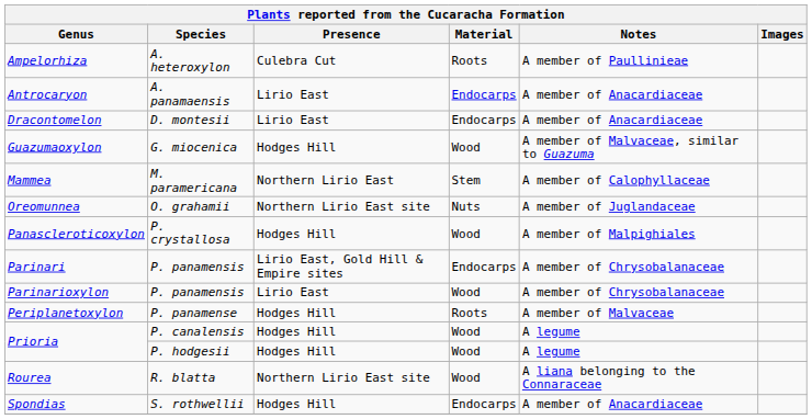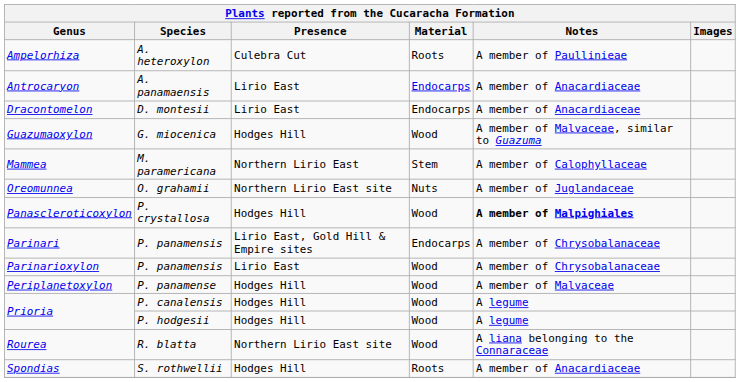 <table class="wikitable" align="center">
 <tr>
 <th colspan="6" align="center"><strong><a href='#'>Plants</a> reported from the Cucaracha Formation</strong></th>
 </tr>
 <tr>
 <th>Genus</th>
 <th>Species</th>
 <th>Presence</th>
 <th><strong>Material</strong></th>
 <th>Notes</th>
 <th>Images</th>
 </tr>
 <tr>
 <td><em><a href='#'>Ampelorhiza</a></em></td>
 <td><em>A. heteroxylon</em></td>
 <td>Culebra Cut</td>
 <td>Roots</td>
 <td>A member of <a href='#'>Paullinieae</a></td>
 <td></td>
 </tr>
 <tr>
 <td><em><a href='#'>Antrocaryon</a></em></td>
 <td><em>A. panamaensis</em></td>
 <td>Lirio East</td>
 <td><a href='#'>Endocarps</a></td>
 <td>A member of <a href='#'>Anacardiaceae</a></td>
 <td></td>
 </tr>
 <tr>
 <td><em><a href='#'>Dracontomelon</a></em></td>
 <td><em>D. montesii</em></td>
 <td>Lirio East</td>
 <td>Endocarps</td>
 <td>A member of <a href='#'>Anacardiaceae</a></td>
 <td></td>
 </tr>
 <tr>
 <td><em><a href='#'>Guazumaoxylon</a></em></td>
 <td><em>G. miocenica</em></td>
 <td>Hodges Hill</td>
 <td>Wood</td>
 <td>A member of <a href='#'>Malvaceae</a>, similar to <em><a href='#'>Guazuma</a></em></td>
 <td></td>
 </tr>
 <tr>
 <td><em><a href='#'>Mammea</a></em></td>
 <td><em>M. paramericana</em></td>
 <td>Northern Lirio East</td>
 <td>Stem</td>
 <td>A member of <a href='#'>Calophyllaceae</a></td>
 <td></td>
 </tr>
 <tr>
 <td><em><a href='#'>Oreomunnea</a></em></td>
 <td><em>O. grahamii</em></td>
 <td>Northern Lirio East site</td>
 <td>Nuts</td>
 <td>A member of <a href='#'>Juglandaceae</a></td>
 <td></td>
 </tr>
 <tr>
 <td><em><a href='#'>Panascleroticoxylon</a></em></td>
 <td><em>P. crystallosa</em></td>
 <td>Hodges Hill</td>
 <td>Wood</td>
-<td>A member of <a href='#'>Malpighiales</a></td>
+<td><strong>A member of <a href='#'>Malpighiales</a></strong></td>
 <td></td>
 </tr>
 <tr>
 <td><em><a href='#'>Parinari</a></em></td>
 <td><em>P. panamensis</em></td>
 <td>Lirio East, Gold Hill & Empire sites</td>
 <td>Endocarps</td>
 <td>A member of <a href='#'>Chrysobalanaceae</a></td>
 <td></td>
 </tr>
 <tr>
 <td><em><a href='#'>Parinarioxylon</a></em></td>
 <td><em>P. panamensis</em></td>
 <td>Lirio East</td>
 <td>Wood</td>
 <td>A member of <a href='#'>Chrysobalanaceae</a></td>
 <td></td>
 </tr>
 <tr>
 <td><em><a href='#'>Periplanetoxylon</a></em></td>
 <td><em>P. panamense</em></td>
 <td>Hodges Hill</td>
-<td>Roots</td>
+<td>Wood</td>
 <td>A member of <a href='#'>Malvaceae</a></td>
 <td></td>
 </tr>
 <tr>
 <td rowspan="2"><em><a href='#'>Prioria</a></em></td>
 <td><em>P. canalensis</em></td>
 <td>Hodges Hill</td>
 <td>Wood</td>
 <td>A <a href='#'>legume</a></td>
 <td></td>
 </tr>
 <tr>
 <td><em>P. hodgesii</em></td>
 <td>Hodges Hill</td>
 <td>Wood</td>
 <td>A <a href='#'>legume</a></td>
 <td></td>
 </tr>
 <tr>
 <td><em><a href='#'>Rourea</a></em></td>
 <td><em>R. blatta</em></td>
 <td>Northern Lirio East site</td>
 <td>Wood</td>
 <td>A <a href='#'>liana</a> belonging to the <a href='#'>Connaraceae</a></td>
 <td></td>
 </tr>
 <tr>
 <td><em><a href='#'>Spondias</a></em></td>
 <td><em>S. rothwellii</em></td>
 <td>Hodges Hill</td>
-<td>Endocarps</td>
+<td>Roots</td>
 <td>A member of <a href='#'>Anacardiaceae</a></td>
 <td></td>
 </tr>
 <tr>
 </tr>
 </table>
